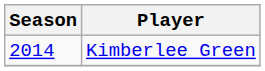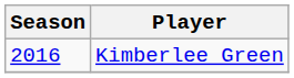 <table class="wikitable collapsible">
 <tr>
 <th>Season</th>
 <th>Player</th>
 </tr>
 <tr>
-<td><a href='#'>2014</a></td>
+<td><a href='#'>2016</a></td>
 <td><a href='#'>Kimberlee Green</a> <em> </em></td>
 </tr>
 <tr>
 </tr>
 </table>
